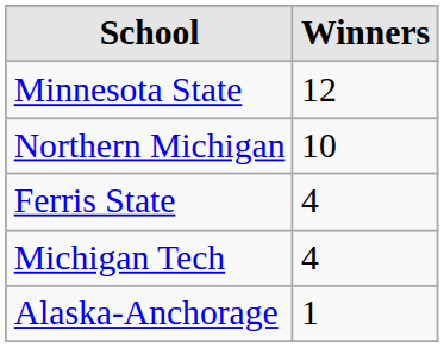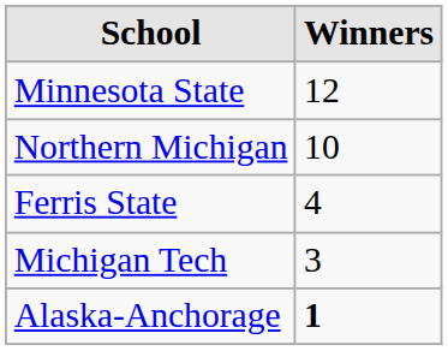 <table class="wikitable">
 <tr>
 <th style="background:#e5e5e5;">School</th>
 <th style="background:#e5e5e5;">Winners</th>
 </tr>
 <tr>
 <td><a href='#'>Minnesota State</a></td>
 <td>12</td>
 </tr>
 <tr>
 <td><a href='#'>Northern Michigan</a></td>
 <td>10</td>
 </tr>
 <tr>
 <td><a href='#'>Ferris State</a></td>
 <td>4</td>
 </tr>
 <tr>
 <td><a href='#'>Michigan Tech</a></td>
-<td>4</td>
+<td>3</td>
 </tr>
 <tr>
 <td><a href='#'>Alaska-Anchorage</a></td>
-<td>1</td>
+<td><strong>1</strong></td>
 </tr>
 </table>
